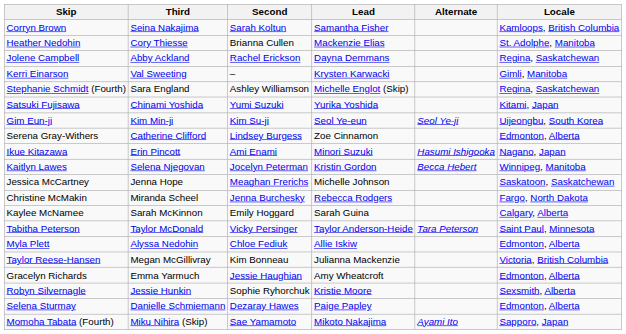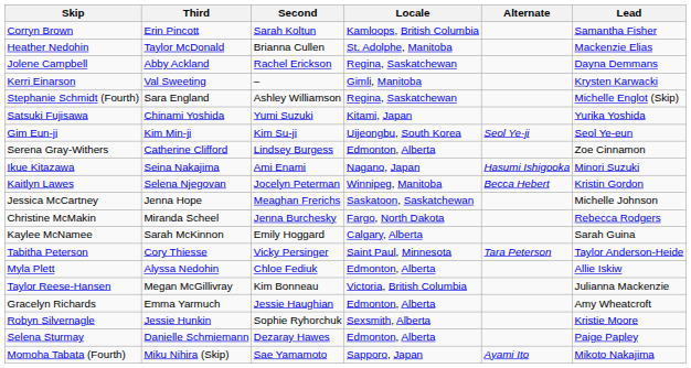 <table class=wikitable>
 <tr>
 <th scope="col">Skip</th>
 <th scope="col">Third</th>
 <th scope="col">Second</th>
+<th scope="col">Locale</th>
+<th scope="col">Alternate</th>
 <th scope="col">Lead</th>
-<th scope="col">Alternate</th>
-<th scope="col">Locale</th>
 </tr>
 <tr>
 <td><a href='#'>Corryn Brown</a></td>
-<td><a href='#'>Seina Nakajima</a></td>
+<td><a href='#'>Erin Pincott</a></td>
 <td><a href='#'>Sarah Koltun</a></td>
+<td> <a href='#'>Kamloops</a>, <a href='#'>British Columbia</a></td>
+<td></td>
 <td><a href='#'>Samantha Fisher</a></td>
-<td></td>
-<td> <a href='#'>Kamloops</a>, <a href='#'>British Columbia</a></td>
 </tr>
 <tr>
 <td><a href='#'>Heather Nedohin</a></td>
-<td><a href='#'>Cory Thiesse</a></td>
+<td><a href='#'>Taylor McDonald</a></td>
 <td>Brianna Cullen</td>
+<td> <a href='#'>St. Adolphe</a>, <a href='#'>Manitoba</a></td>
+<td></td>
 <td><a href='#'>Mackenzie Elias</a></td>
-<td></td>
-<td> <a href='#'>St. Adolphe</a>, <a href='#'>Manitoba</a></td>
 </tr>
 <tr>
 <td><a href='#'>Jolene Campbell</a></td>
 <td><a href='#'>Abby Ackland</a></td>
 <td><a href='#'>Rachel Erickson</a></td>
+<td> <a href='#'>Regina</a>, <a href='#'>Saskatchewan</a></td>
+<td></td>
 <td><a href='#'>Dayna Demmans</a></td>
-<td></td>
-<td> <a href='#'>Regina</a>, <a href='#'>Saskatchewan</a></td>
 </tr>
 <tr>
 <td><a href='#'>Kerri Einarson</a></td>
 <td><a href='#'>Val Sweeting</a></td>
 <td>–</td>
+<td> <a href='#'>Gimli</a>, <a href='#'>Manitoba</a></td>
+<td></td>
 <td><a href='#'>Krysten Karwacki</a></td>
-<td></td>
-<td> <a href='#'>Gimli</a>, <a href='#'>Manitoba</a></td>
 </tr>
 <tr>
 <td><a href='#'>Stephanie Schmidt</a> (Fourth)</td>
 <td>Sara England</td>
 <td>Ashley Williamson</td>
+<td> <a href='#'>Regina</a>, <a href='#'>Saskatchewan</a></td>
+<td></td>
 <td><a href='#'>Michelle Englot</a> (Skip)</td>
-<td></td>
-<td> <a href='#'>Regina</a>, <a href='#'>Saskatchewan</a></td>
 </tr>
 <tr>
 <td><a href='#'>Satsuki Fujisawa</a></td>
 <td><a href='#'>Chinami Yoshida</a></td>
 <td><a href='#'>Yumi Suzuki</a></td>
+<td> <a href='#'>Kitami</a>, <a href='#'>Japan</a></td>
+<td></td>
 <td><a href='#'>Yurika Yoshida</a></td>
-<td></td>
-<td> <a href='#'>Kitami</a>, <a href='#'>Japan</a></td>
 </tr>
 <tr>
 <td><a href='#'>Gim Eun-ji</a></td>
 <td><a href='#'>Kim Min-ji</a></td>
 <td><a href='#'>Kim Su-ji</a></td>
+<td> <a href='#'>Uijeongbu</a>, <a href='#'>South Korea</a></td>
+<td><em><a href='#'>Seol Ye-ji</a></em></td>
 <td><a href='#'>Seol Ye-eun</a></td>
-<td><em><a href='#'>Seol Ye-ji</a></em></td>
-<td> <a href='#'>Uijeongbu</a>, <a href='#'>South Korea</a></td>
 </tr>
 <tr>
 <td>Serena Gray-Withers</td>
 <td><a href='#'>Catherine Clifford</a></td>
 <td><a href='#'>Lindsey Burgess</a></td>
+<td> <a href='#'>Edmonton</a>, <a href='#'>Alberta</a></td>
+<td></td>
 <td>Zoe Cinnamon</td>
-<td></td>
-<td> <a href='#'>Edmonton</a>, <a href='#'>Alberta</a></td>
 </tr>
 <tr>
 <td><a href='#'>Ikue Kitazawa</a></td>
-<td><a href='#'>Erin Pincott</a></td>
+<td><a href='#'>Seina Nakajima</a></td>
 <td><a href='#'>Ami Enami</a></td>
+<td> <a href='#'>Nagano</a>, <a href='#'>Japan</a></td>
+<td><em><a href='#'>Hasumi Ishigooka</a></em></td>
 <td><a href='#'>Minori Suzuki</a></td>
-<td><em><a href='#'>Hasumi Ishigooka</a></em></td>
-<td> <a href='#'>Nagano</a>, <a href='#'>Japan</a></td>
 </tr>
 <tr>
 <td><a href='#'>Kaitlyn Lawes</a></td>
 <td><a href='#'>Selena Njegovan</a></td>
 <td><a href='#'>Jocelyn Peterman</a></td>
+<td> <a href='#'>Winnipeg</a>, <a href='#'>Manitoba</a></td>
+<td><em><a href='#'>Becca Hebert</a></em></td>
 <td><a href='#'>Kristin Gordon</a></td>
-<td><em><a href='#'>Becca Hebert</a></em></td>
-<td> <a href='#'>Winnipeg</a>, <a href='#'>Manitoba</a></td>
 </tr>
 <tr>
 <td>Jessica McCartney</td>
 <td>Jenna Hope</td>
 <td><a href='#'>Meaghan Frerichs</a></td>
+<td> <a href='#'>Saskatoon</a>, <a href='#'>Saskatchewan</a></td>
+<td></td>
 <td>Michelle Johnson</td>
-<td></td>
-<td> <a href='#'>Saskatoon</a>, <a href='#'>Saskatchewan</a></td>
 </tr>
 <tr>
 <td>Christine McMakin</td>
 <td>Miranda Scheel</td>
 <td><a href='#'>Jenna Burchesky</a></td>
+<td> <a href='#'>Fargo</a>, <a href='#'>North Dakota</a></td>
+<td></td>
 <td><a href='#'>Rebecca Rodgers</a></td>
-<td></td>
-<td> <a href='#'>Fargo</a>, <a href='#'>North Dakota</a></td>
 </tr>
 <tr>
 <td>Kaylee McNamee</td>
 <td>Sarah McKinnon</td>
 <td>Emily Hoggard</td>
+<td> <a href='#'>Calgary</a>, <a href='#'>Alberta</a></td>
+<td></td>
 <td>Sarah Guina</td>
-<td></td>
-<td> <a href='#'>Calgary</a>, <a href='#'>Alberta</a></td>
 </tr>
 <tr>
 <td><a href='#'>Tabitha Peterson</a></td>
-<td><a href='#'>Taylor McDonald</a></td>
+<td><a href='#'>Cory Thiesse</a></td>
 <td><a href='#'>Vicky Persinger</a></td>
+<td> <a href='#'>Saint Paul</a>, <a href='#'>Minnesota</a></td>
+<td><em><a href='#'>Tara Peterson</a></em></td>
 <td><a href='#'>Taylor Anderson-Heide</a></td>
-<td><em><a href='#'>Tara Peterson</a></em></td>
-<td> <a href='#'>Saint Paul</a>, <a href='#'>Minnesota</a></td>
 </tr>
 <tr>
 <td><a href='#'>Myla Plett</a></td>
 <td><a href='#'>Alyssa Nedohin</a></td>
 <td><a href='#'>Chloe Fediuk</a></td>
+<td> <a href='#'>Edmonton</a>, <a href='#'>Alberta</a></td>
+<td></td>
 <td><a href='#'>Allie Iskiw</a></td>
-<td></td>
-<td> <a href='#'>Edmonton</a>, <a href='#'>Alberta</a></td>
 </tr>
 <tr>
 <td><a href='#'>Taylor Reese-Hansen</a></td>
 <td>Megan McGillivray</td>
 <td>Kim Bonneau</td>
+<td> <a href='#'>Victoria</a>, <a href='#'>British Columbia</a></td>
+<td></td>
 <td>Julianna Mackenzie</td>
-<td></td>
-<td> <a href='#'>Victoria</a>, <a href='#'>British Columbia</a></td>
 </tr>
 <tr>
 <td>Gracelyn Richards</td>
 <td>Emma Yarmuch</td>
 <td><a href='#'>Jessie Haughian</a></td>
+<td> <a href='#'>Edmonton</a>, <a href='#'>Alberta</a></td>
+<td></td>
 <td>Amy Wheatcroft</td>
-<td></td>
-<td> <a href='#'>Edmonton</a>, <a href='#'>Alberta</a></td>
 </tr>
 <tr>
 <td><a href='#'>Robyn Silvernagle</a></td>
 <td><a href='#'>Jessie Hunkin</a></td>
 <td>Sophie Ryhorchuk</td>
+<td> <a href='#'>Sexsmith</a>, <a href='#'>Alberta</a></td>
+<td></td>
 <td><a href='#'>Kristie Moore</a></td>
-<td></td>
-<td> <a href='#'>Sexsmith</a>, <a href='#'>Alberta</a></td>
 </tr>
 <tr>
 <td><a href='#'>Selena Sturmay</a></td>
 <td><a href='#'>Danielle Schmiemann</a></td>
 <td><a href='#'>Dezaray Hawes</a></td>
+<td> <a href='#'>Edmonton</a>, <a href='#'>Alberta</a></td>
+<td></td>
 <td><a href='#'>Paige Papley</a></td>
-<td></td>
-<td> <a href='#'>Edmonton</a>, <a href='#'>Alberta</a></td>
 </tr>
 <tr>
 <td><a href='#'>Momoha Tabata</a> (Fourth)</td>
 <td><a href='#'>Miku Nihira</a> (Skip)</td>
 <td><a href='#'>Sae Yamamoto</a></td>
+<td> <a href='#'>Sapporo</a>, <a href='#'>Japan</a></td>
+<td><em><a href='#'>Ayami Ito</a></em></td>
 <td><a href='#'>Mikoto Nakajima</a></td>
-<td><em><a href='#'>Ayami Ito</a></em></td>
-<td> <a href='#'>Sapporo</a>, <a href='#'>Japan</a></td>
 </tr>
 </table>
